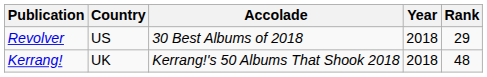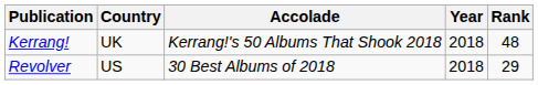 <table class="wikitable sortable">
 <tr>
 <th>Publication</th>
 <th>Country</th>
 <th>Accolade</th>
 <th>Year</th>
 <th>Rank</th>
 </tr>
 <tr>
+<td><em><a href='#'>Kerrang!</a></em></td>
+<td>UK</td>
+<td><em>Kerrang!'s 50 Albums That Shook 2018</em></td>
+<td>2018</td>
+<td style="text-align:center;">48</td>
+</tr>
+<tr>
 <td><em><a href='#'>Revolver</a></em></td>
 <td>US</td>
 <td><em>30 Best Albums of 2018</em></td>
 <td>2018</td>
 <td style="text-align:center;">29</td>
 </tr>
-<tr>
-<td><em><a href='#'>Kerrang!</a></em></td>
-<td>UK</td>
-<td><em>Kerrang!'s 50 Albums That Shook 2018</em></td>
-<td>2018</td>
-<td style="text-align:center;">48</td>
-</tr>
 </table>
